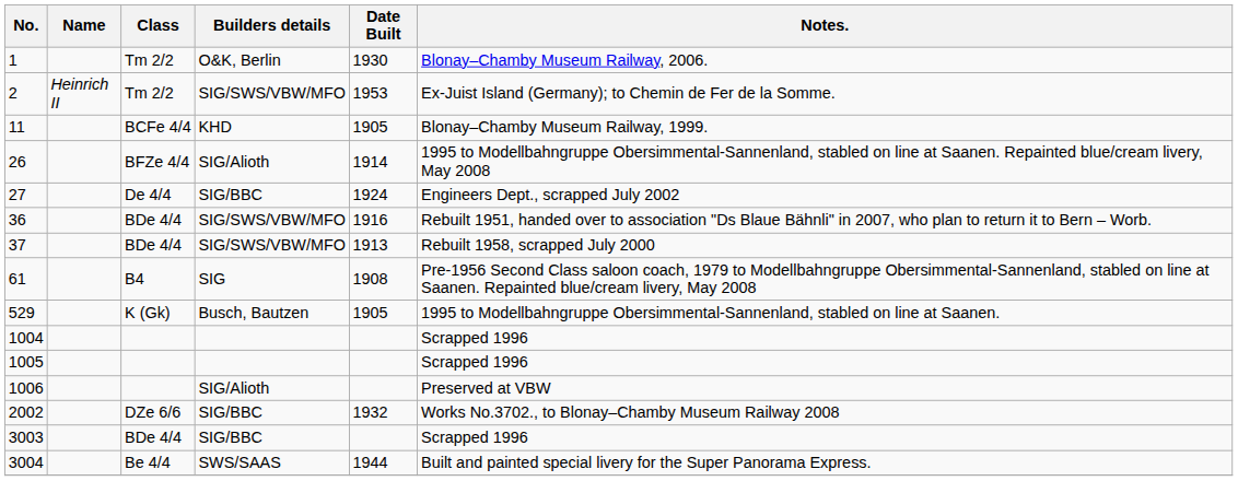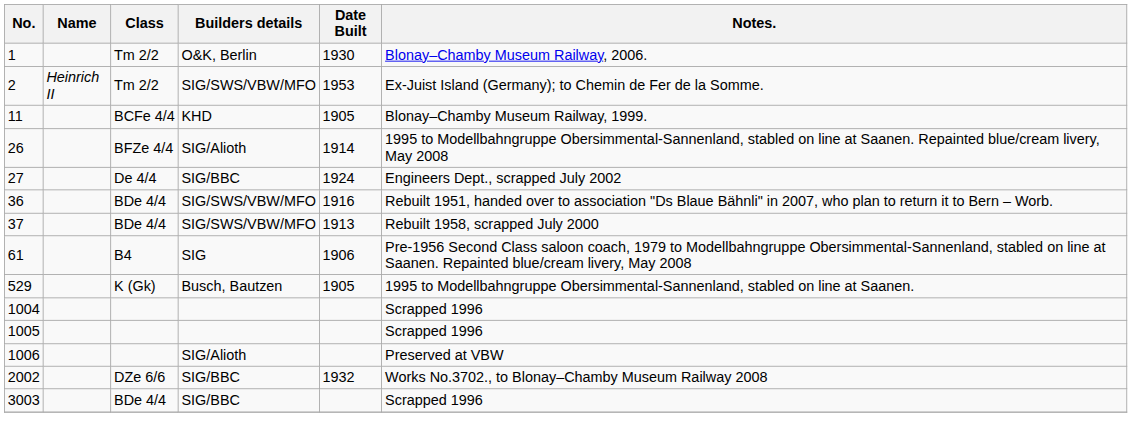 <table class="wikitable">
 <tr>
 <th>No.</th>
 <th>Name</th>
 <th>Class</th>
 <th>Builders details</th>
 <th>Date Built</th>
 <th>Notes.</th>
 </tr>
 <tr>
 <td>1</td>
 <td></td>
 <td>Tm 2/2</td>
 <td>O&K, Berlin</td>
 <td>1930</td>
 <td><a href='#'>Blonay–Chamby Museum Railway</a>, 2006.</td>
 </tr>
 <tr>
 <td>2</td>
 <td><em>Heinrich II</em></td>
 <td>Tm 2/2</td>
 <td>SIG/SWS/VBW/MFO</td>
 <td>1953</td>
 <td>Ex-Juist Island (Germany); to Chemin de Fer de la Somme.</td>
 </tr>
 <tr>
 <td>11</td>
 <td></td>
 <td>BCFe 4/4</td>
 <td>KHD</td>
 <td>1905</td>
 <td>Blonay–Chamby Museum Railway, 1999.</td>
 </tr>
 <tr>
 <td>26</td>
 <td></td>
 <td>BFZe 4/4</td>
 <td>SIG/Alioth</td>
 <td>1914</td>
 <td>1995 to Modellbahngruppe Obersimmental-Sannenland, stabled on line at Saanen. Repainted blue/cream livery, May 2008</td>
 </tr>
 <tr>
 <td>27</td>
 <td></td>
 <td>De 4/4</td>
 <td>SIG/BBC</td>
 <td>1924</td>
 <td>Engineers Dept., scrapped July 2002</td>
 </tr>
 <tr>
 <td>36</td>
 <td></td>
 <td>BDe 4/4</td>
 <td>SIG/SWS/VBW/MFO</td>
 <td>1916</td>
 <td>Rebuilt 1951, handed over to association "Ds Blaue Bähnli" in 2007, who plan to return it to Bern – Worb.</td>
 </tr>
 <tr>
 <td>37</td>
 <td></td>
 <td>BDe 4/4</td>
 <td>SIG/SWS/VBW/MFO</td>
 <td>1913</td>
 <td>Rebuilt 1958, scrapped July 2000</td>
 </tr>
 <tr>
 <td>61</td>
 <td></td>
 <td>B4</td>
 <td>SIG</td>
-<td>1908</td>
+<td>1906</td>
 <td>Pre-1956 Second Class saloon coach, 1979 to Modellbahngruppe Obersimmental-Sannenland, stabled on line at Saanen. Repainted blue/cream livery, May 2008</td>
 </tr>
 <tr>
 <td>529</td>
 <td></td>
 <td>K (Gk)</td>
 <td>Busch, Bautzen</td>
 <td>1905</td>
 <td>1995 to Modellbahngruppe Obersimmental-Sannenland, stabled on line at Saanen.</td>
 </tr>
 <tr>
 <td>1004</td>
 <td></td>
 <td></td>
 <td></td>
 <td></td>
 <td>Scrapped 1996</td>
 </tr>
 <tr>
 <td>1005</td>
 <td></td>
 <td></td>
 <td></td>
 <td></td>
 <td>Scrapped 1996</td>
 </tr>
 <tr>
 <td>1006</td>
 <td></td>
 <td></td>
 <td>SIG/Alioth</td>
 <td></td>
 <td>Preserved at VBW</td>
 </tr>
 <tr>
 <td>2002</td>
 <td></td>
 <td>DZe 6/6</td>
 <td>SIG/BBC</td>
 <td>1932</td>
 <td>Works No.3702., to Blonay–Chamby Museum Railway 2008</td>
 </tr>
 <tr>
 <td>3003</td>
 <td></td>
 <td>BDe 4/4</td>
 <td>SIG/BBC</td>
 <td></td>
 <td>Scrapped 1996</td>
 </tr>
 <tr>
-<td>3004</td>
-<td></td>
-<td>Be 4/4</td>
-<td>SWS/SAAS</td>
-<td>1944</td>
-<td>Built and painted special livery for the Super Panorama Express.</td>
-</tr>
-<tr>
 </tr>
 </table>
